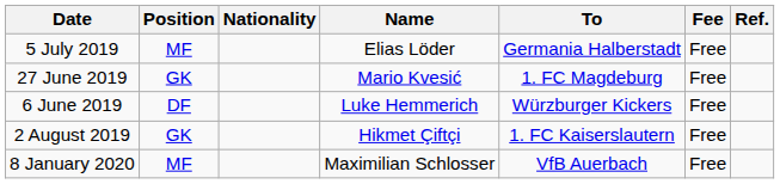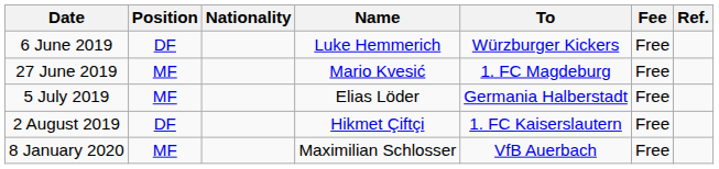 <table class="wikitable" style="text-align:center;">
 <tr>
 <th>Date</th>
 <th>Position</th>
 <th>Nationality</th>
 <th>Name</th>
 <th>To</th>
 <th>Fee</th>
 <th>Ref.</th>
 </tr>
 <tr>
+<td>6 June 2019</td>
+<td><a href='#'>DF</a></td>
+<td></td>
+<td><a href='#'>Luke Hemmerich</a></td>
+<td><a href='#'>Würzburger Kickers</a></td>
+<td>Free</td>
+<td></td>
+</tr>
+<tr>
+<td>27 June 2019</td>
+<td><a href='#'>MF</a></td>
+<td></td>
+<td><a href='#'>Mario Kvesić</a></td>
+<td><a href='#'>1. FC Magdeburg</a></td>
+<td>Free</td>
+<td></td>
+</tr>
+<tr>
 <td>5 July 2019</td>
 <td><a href='#'>MF</a></td>
 <td></td>
 <td>Elias Löder</td>
 <td><a href='#'>Germania Halberstadt</a></td>
 <td>Free</td>
 <td></td>
 </tr>
 <tr>
-<td>27 June 2019</td>
-<td><a href='#'>GK</a></td>
-<td></td>
-<td><a href='#'>Mario Kvesić</a></td>
-<td><a href='#'>1. FC Magdeburg</a></td>
-<td>Free</td>
-<td></td>
-</tr>
-<tr>
-<td>6 June 2019</td>
+<td>2 August 2019</td>
 <td><a href='#'>DF</a></td>
-<td></td>
-<td><a href='#'>Luke Hemmerich</a></td>
-<td><a href='#'>Würzburger Kickers</a></td>
-<td>Free</td>
-<td></td>
-</tr>
-<tr>
-<td>2 August 2019</td>
-<td><a href='#'>GK</a></td>
 <td></td>
 <td><a href='#'>Hikmet Çiftçi</a></td>
 <td><a href='#'>1. FC Kaiserslautern</a></td>
 <td>Free</td>
 <td></td>
 </tr>
 <tr>
 <td>8 January 2020</td>
 <td><a href='#'>MF</a></td>
 <td></td>
 <td>Maximilian Schlosser</td>
 <td><a href='#'>VfB Auerbach</a></td>
 <td>Free</td>
 <td></td>
 </tr>
 </table>
